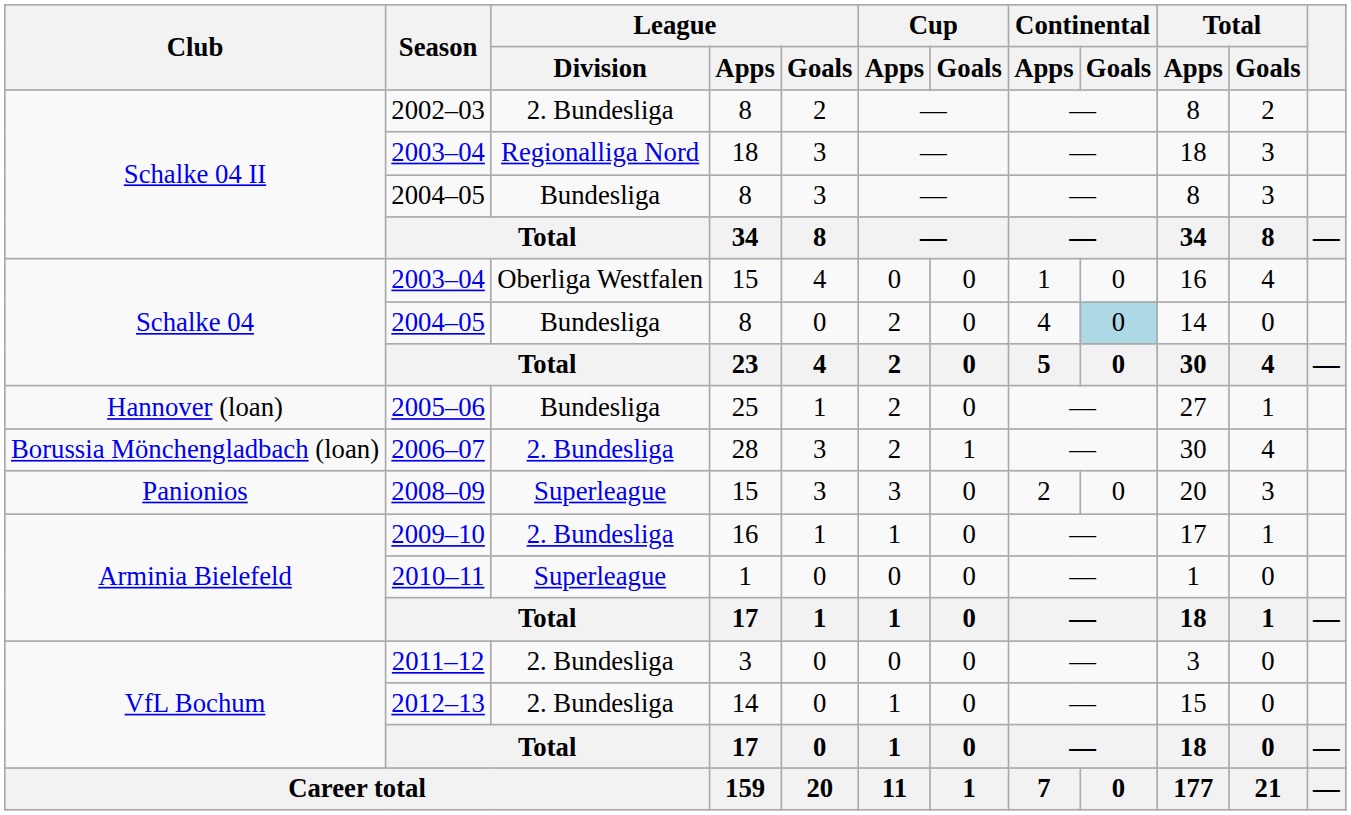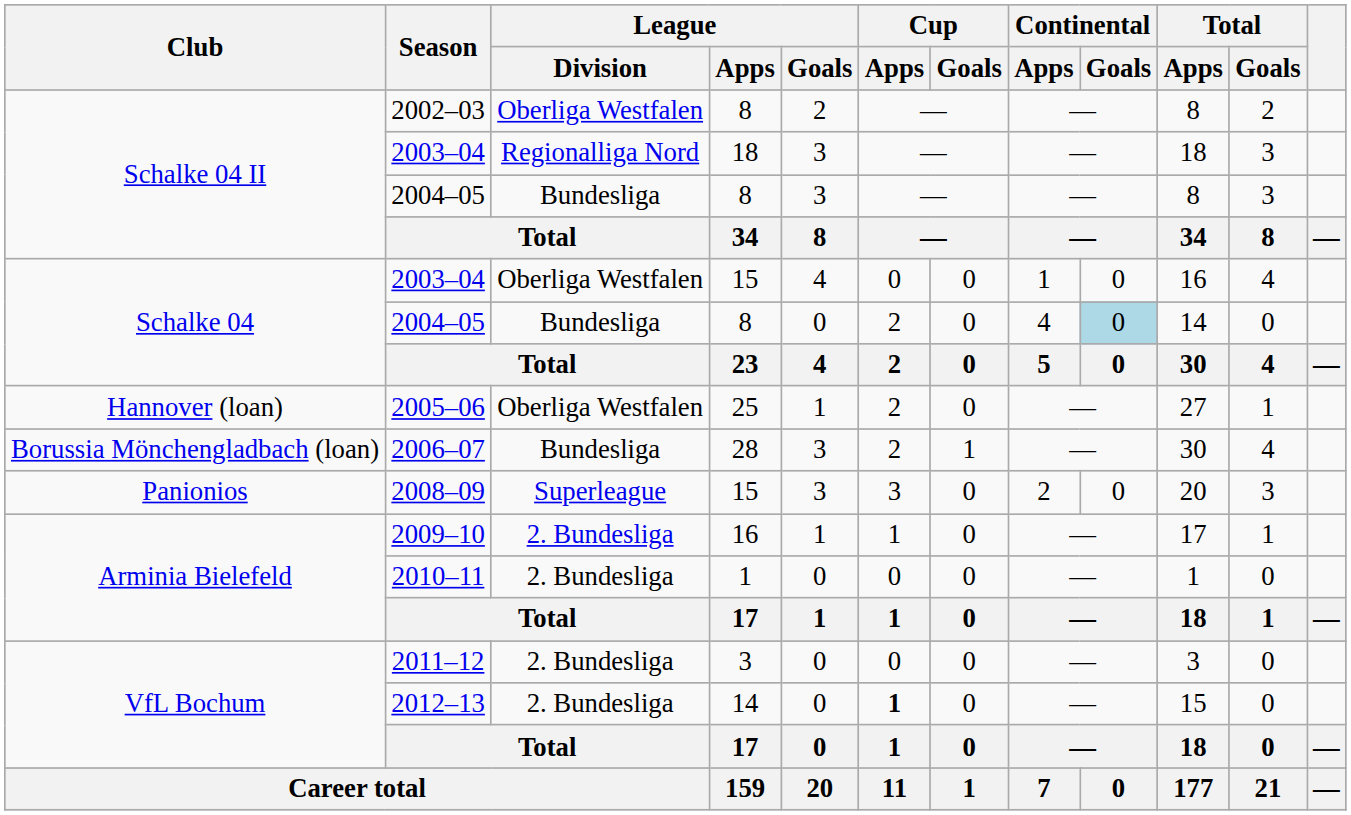 <table class="wikitable" style="text-align:center">
 <tr>
 <th rowspan="2">Club</th>
 <th rowspan="2">Season</th>
 <th colspan="3">League</th>
 <th colspan="2">Cup</th>
 <th colspan="2">Continental</th>
 <th colspan="2">Total</th>
 <th rowspan="2"></th>
 </tr>
 <tr>
 <th>Division</th>
 <th>Apps</th>
 <th>Goals</th>
 <th>Apps</th>
 <th>Goals</th>
 <th>Apps</th>
 <th>Goals</th>
 <th>Apps</th>
 <th>Goals</th>
 </tr>
 <tr>
 <td rowspan="4"><a href='#'>Schalke 04 II</a></td>
 <td>2002–03</td>
-<td>2. Bundesliga</td>
+<td><a href='#'>Oberliga Westfalen</a></td>
 <td>8</td>
 <td>2</td>
 <td colspan="2">—</td>
 <td colspan="2">—</td>
 <td>8</td>
 <td>2</td>
 <td></td>
 </tr>
 <tr>
 <td><a href='#'>2003–04</a></td>
 <td><a href='#'>Regionalliga Nord</a></td>
 <td>18</td>
 <td>3</td>
 <td colspan="2">—</td>
 <td colspan="2">—</td>
 <td>18</td>
 <td>3</td>
 <td></td>
 </tr>
 <tr>
 <td>2004–05</td>
 <td>Bundesliga</td>
 <td>8</td>
 <td>3</td>
 <td colspan="2">—</td>
 <td colspan="2">—</td>
 <td>8</td>
 <td>3</td>
 <td></td>
 </tr>
 <tr>
 <th colspan="2">Total</th>
 <th>34</th>
 <th>8</th>
 <th colspan="2">—</th>
 <th colspan="2">—</th>
 <th>34</th>
 <th>8</th>
 <th>—</th>
 </tr>
 <tr>
 <td rowspan="3"><a href='#'>Schalke 04</a></td>
 <td><a href='#'>2003–04</a></td>
 <td>Oberliga Westfalen</td>
 <td>15</td>
 <td>4</td>
 <td>0</td>
 <td>0</td>
 <td>1</td>
 <td>0</td>
 <td>16</td>
 <td>4</td>
 <td></td>
 </tr>
 <tr>
 <td><a href='#'>2004–05</a></td>
 <td>Bundesliga</td>
 <td>8</td>
 <td>0</td>
 <td>2</td>
 <td>0</td>
 <td>4</td>
 <td style="background: lightblue;">0</td>
 <td>14</td>
 <td>0</td>
 <td></td>
 </tr>
 <tr>
 <th colspan="2">Total</th>
 <th>23</th>
 <th>4</th>
 <th>2</th>
 <th>0</th>
 <th>5</th>
 <th>0</th>
 <th>30</th>
 <th>4</th>
 <th>—</th>
 </tr>
 <tr>
 <td><a href='#'>Hannover</a> (loan)</td>
 <td><a href='#'>2005–06</a></td>
-<td>Bundesliga</td>
+<td>Oberliga Westfalen</td>
 <td>25</td>
 <td>1</td>
 <td>2</td>
 <td>0</td>
 <td colspan="2">—</td>
 <td>27</td>
 <td>1</td>
 <td></td>
 </tr>
 <tr>
 <td><a href='#'>Borussia Mönchengladbach</a> (loan)</td>
 <td><a href='#'>2006–07</a></td>
-<td><a href='#'>2. Bundesliga</a></td>
+<td>Bundesliga</td>
 <td>28</td>
 <td>3</td>
 <td>2</td>
 <td>1</td>
 <td colspan="2">—</td>
 <td>30</td>
 <td>4</td>
 <td></td>
 </tr>
 <tr>
 <td><a href='#'>Panionios</a></td>
 <td><a href='#'>2008–09</a></td>
 <td><a href='#'>Superleague</a></td>
 <td>15</td>
 <td>3</td>
 <td>3</td>
 <td>0</td>
 <td>2</td>
 <td>0</td>
 <td>20</td>
 <td>3</td>
 <td></td>
 </tr>
 <tr>
 <td rowspan="3"><a href='#'>Arminia Bielefeld</a></td>
 <td><a href='#'>2009–10</a></td>
 <td><a href='#'>2. Bundesliga</a></td>
 <td>16</td>
 <td>1</td>
 <td>1</td>
 <td>0</td>
 <td colspan="2">—</td>
 <td>17</td>
 <td>1</td>
 <td></td>
 </tr>
 <tr>
 <td><a href='#'>2010–11</a></td>
-<td><a href='#'>Superleague</a></td>
+<td>2. Bundesliga</td>
 <td>1</td>
 <td>0</td>
 <td>0</td>
 <td>0</td>
 <td colspan="2">—</td>
 <td>1</td>
 <td>0</td>
 <td></td>
 </tr>
 <tr>
 <th colspan="2">Total</th>
 <th>17</th>
 <th>1</th>
 <th>1</th>
 <th>0</th>
 <th colspan="2">—</th>
 <th>18</th>
 <th>1</th>
 <th>—</th>
 </tr>
 <tr>
 <td rowspan="3"><a href='#'>VfL Bochum</a></td>
 <td><a href='#'>2011–12</a></td>
 <td>2. Bundesliga</td>
 <td>3</td>
 <td>0</td>
 <td>0</td>
 <td>0</td>
 <td colspan="2">—</td>
 <td>3</td>
 <td>0</td>
 <td></td>
 </tr>
 <tr>
 <td><a href='#'>2012–13</a></td>
 <td>2. Bundesliga</td>
 <td>14</td>
 <td>0</td>
-<td>1</td>
+<td><strong>1</strong></td>
 <td>0</td>
 <td colspan="2">—</td>
 <td>15</td>
 <td>0</td>
 <td></td>
 </tr>
 <tr>
 <th colspan="2">Total</th>
 <th>17</th>
 <th>0</th>
 <th>1</th>
 <th>0</th>
 <th colspan="2">—</th>
 <th>18</th>
 <th>0</th>
 <th>—</th>
 </tr>
 <tr>
 <th colspan="3">Career total</th>
 <th>159</th>
 <th>20</th>
 <th>11</th>
 <th>1</th>
 <th>7</th>
 <th>0</th>
 <th>177</th>
 <th>21</th>
 <th>—</th>
 </tr>
 </table>
